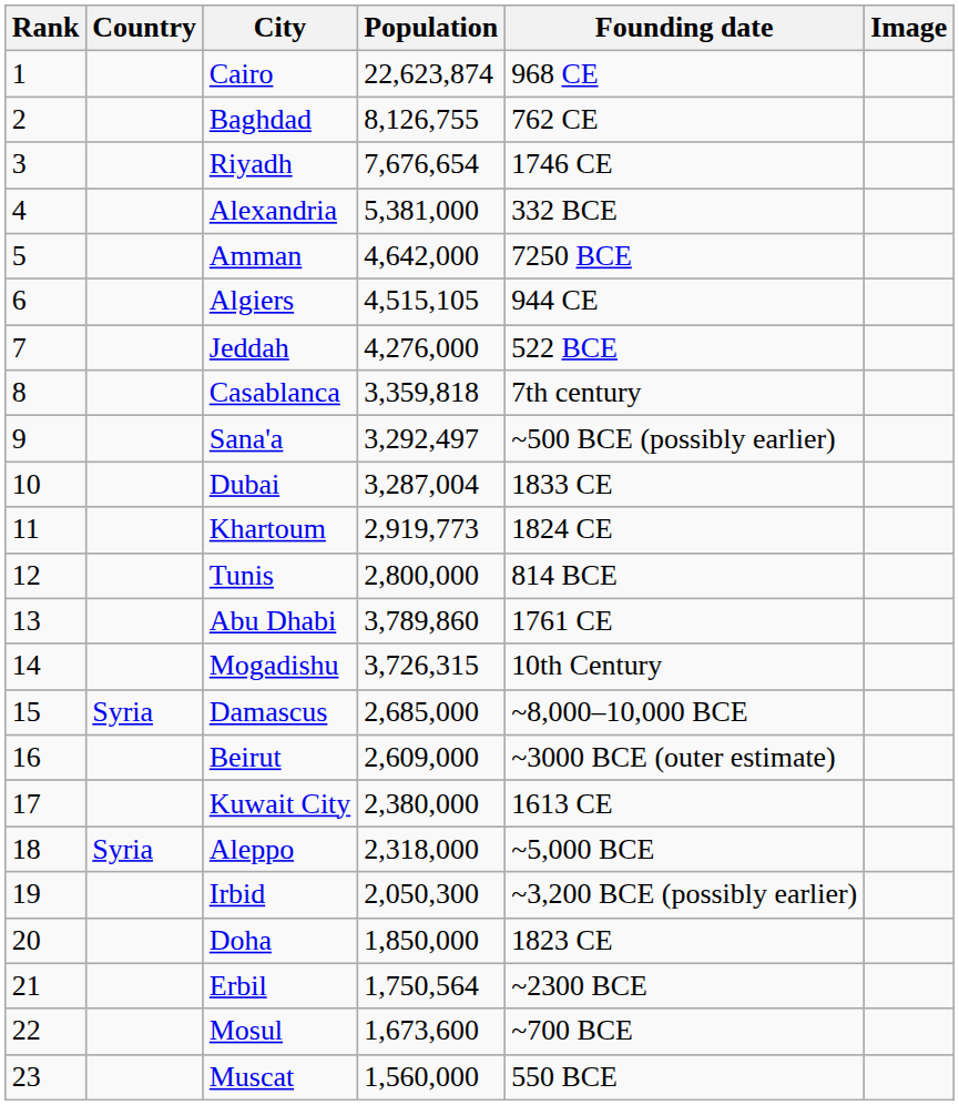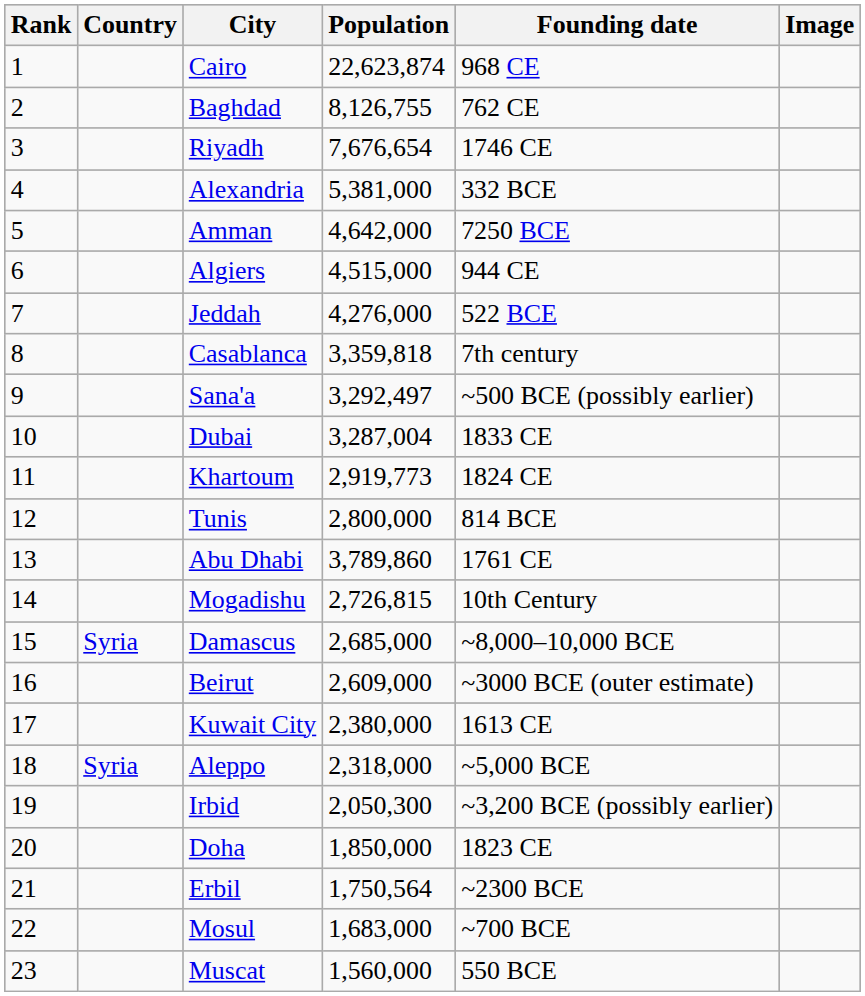 <table class="wikitable sortable">
 <tr>
 <th>Rank</th>
 <th>Country</th>
 <th>City</th>
 <th>Population</th>
 <th>Founding date</th>
 <th>Image</th>
 </tr>
 <tr>
 <td>1</td>
 <td></td>
 <td><a href='#'>Cairo</a></td>
 <td>22,623,874</td>
 <td>968 <a href='#'>CE</a></td>
 <td></td>
 </tr>
 <tr>
 <td>2</td>
 <td></td>
 <td><a href='#'>Baghdad</a></td>
 <td>8,126,755</td>
 <td>762 CE</td>
 <td></td>
 </tr>
 <tr>
 <td>3</td>
 <td></td>
 <td><a href='#'>Riyadh</a></td>
 <td>7,676,654</td>
 <td>1746 CE</td>
 <td></td>
 </tr>
 <tr>
 <td>4</td>
 <td></td>
 <td><a href='#'>Alexandria</a></td>
 <td>5,381,000</td>
 <td>332 BCE</td>
 <td></td>
 </tr>
 <tr>
 <td>5</td>
 <td></td>
 <td><a href='#'>Amman</a></td>
 <td>4,642,000</td>
 <td>7250 <a href='#'>BCE</a></td>
 <td></td>
 </tr>
 <tr>
 <td>6</td>
 <td></td>
 <td><a href='#'>Algiers</a></td>
-<td>4,515,105</td>
+<td>4,515,000</td>
 <td>944 CE</td>
 <td></td>
 </tr>
 <tr>
 <td>7</td>
 <td></td>
 <td><a href='#'>Jeddah</a></td>
 <td>4,276,000</td>
 <td>522 <a href='#'>BCE</a></td>
 <td></td>
 </tr>
 <tr>
 <td>8</td>
 <td></td>
 <td><a href='#'>Casablanca</a></td>
 <td>3,359,818</td>
 <td>7th century</td>
 <td></td>
 </tr>
 <tr>
 <td>9</td>
 <td></td>
 <td><a href='#'>Sana'a</a></td>
 <td>3,292,497</td>
 <td>~500 BCE (possibly earlier)</td>
 <td></td>
 </tr>
 <tr>
 <td>10</td>
 <td></td>
 <td><a href='#'>Dubai</a></td>
 <td>3,287,004</td>
 <td>1833 CE</td>
 <td></td>
 </tr>
 <tr>
 <td>11</td>
 <td></td>
 <td><a href='#'>Khartoum</a></td>
 <td>2,919,773</td>
 <td>1824 CE</td>
 <td></td>
 </tr>
 <tr>
 <td>12</td>
 <td></td>
 <td><a href='#'>Tunis</a></td>
 <td>2,800,000</td>
 <td>814 BCE</td>
 <td></td>
 </tr>
 <tr>
 <td>13</td>
 <td></td>
 <td><a href='#'>Abu Dhabi</a></td>
 <td>3,789,860</td>
 <td>1761 CE</td>
 <td></td>
 </tr>
 <tr>
 <td>14</td>
 <td></td>
 <td><a href='#'>Mogadishu</a></td>
-<td>3,726,315</td>
+<td>2,726,815</td>
 <td>10th Century</td>
 <td></td>
 </tr>
 <tr>
 <td>15</td>
 <td> <a href='#'>Syria</a></td>
 <td><a href='#'>Damascus</a></td>
 <td>2,685,000</td>
 <td>~8,000–10,000 BCE</td>
 <td></td>
 </tr>
 <tr>
 <td>16</td>
 <td></td>
 <td><a href='#'>Beirut</a></td>
 <td>2,609,000</td>
 <td>~3000 BCE (outer estimate)</td>
 <td></td>
 </tr>
 <tr>
 <td>17</td>
 <td></td>
 <td><a href='#'>Kuwait City</a></td>
 <td>2,380,000</td>
 <td>1613 CE</td>
 <td></td>
 </tr>
 <tr>
 <td>18</td>
 <td> <a href='#'>Syria</a></td>
 <td><a href='#'>Aleppo</a></td>
 <td>2,318,000</td>
 <td>~5,000 BCE</td>
 <td></td>
 </tr>
 <tr>
 <td>19</td>
 <td></td>
 <td><a href='#'>Irbid</a></td>
 <td>2,050,300</td>
 <td>~3,200 BCE (possibly earlier)</td>
 <td></td>
 </tr>
 <tr>
 <td>20</td>
 <td></td>
 <td><a href='#'>Doha</a></td>
 <td>1,850,000</td>
 <td>1823 CE</td>
 <td></td>
 </tr>
 <tr>
 <td>21</td>
 <td></td>
 <td><a href='#'>Erbil</a></td>
 <td>1,750,564</td>
 <td>~2300 BCE</td>
 <td></td>
 </tr>
 <tr>
 <td>22</td>
 <td></td>
 <td><a href='#'>Mosul</a></td>
-<td>1,673,600</td>
+<td>1,683,000</td>
 <td>~700 BCE</td>
 <td></td>
 </tr>
 <tr>
 <td>23</td>
 <td></td>
 <td><a href='#'>Muscat</a></td>
 <td>1,560,000</td>
 <td>550 BCE</td>
 <td></td>
 </tr>
 </table>
